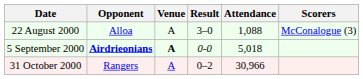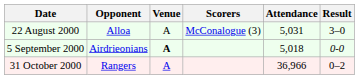 <table class="wikitable sortable" style="font-size:95%; text-align:center">
 <tr>
 <th>Date</th>
 <th>Opponent</th>
 <th>Venue</th>
+<th>Scorers</th>
+<th>Attendance</th>
 <th>Result</th>
-<th>Attendance</th>
-<th>Scorers</th>
 </tr>
 <tr bgcolor = "#EEFFEE">
 <td>22 August 2000</td>
 <td><a href='#'>Alloa</a></td>
 <td>A</td>
+<td><a href='#'>McConalogue</a> (3)</td>
+<td>5,031</td>
 <td>3–0</td>
-<td>1,088</td>
-<td><a href='#'>McConalogue</a> (3)</td>
 </tr>
 <tr bgcolor = "#EEFFEE">
 <td>5 September 2000</td>
-<td><strong><a href='#'>Airdrieonians</a></strong></td>
+<td><a href='#'>Airdrieonians</a></td>
 <td><strong>A</strong></td>
+<td></td>
+<td>5,018</td>
 <td><em>0-0</em></td>
-<td>5,018</td>
-<td></td>
 </tr>
 <tr bgcolor = "#FFEEEE">
 <td>31 October 2000</td>
 <td><a href='#'>Rangers</a></td>
 <td><a href='#'>A</a></td>
+<td></td>
+<td>36,966</td>
 <td>0–2</td>
-<td>30,966</td>
-<td></td>
 </tr>
 </table>
